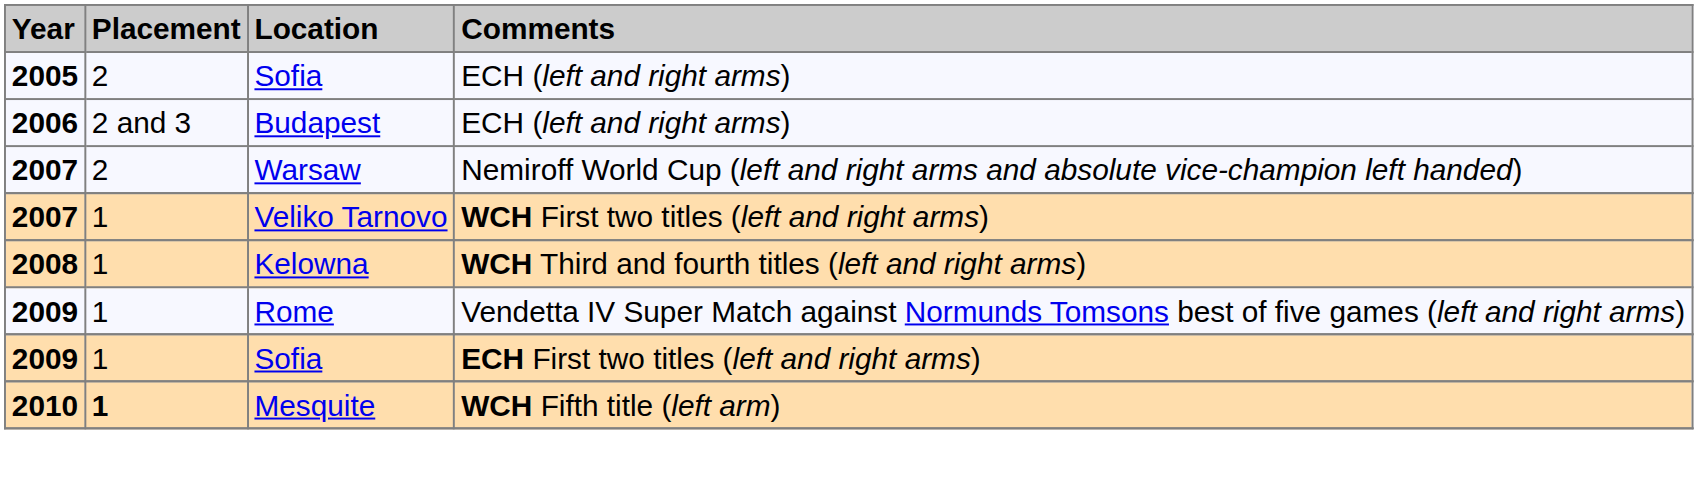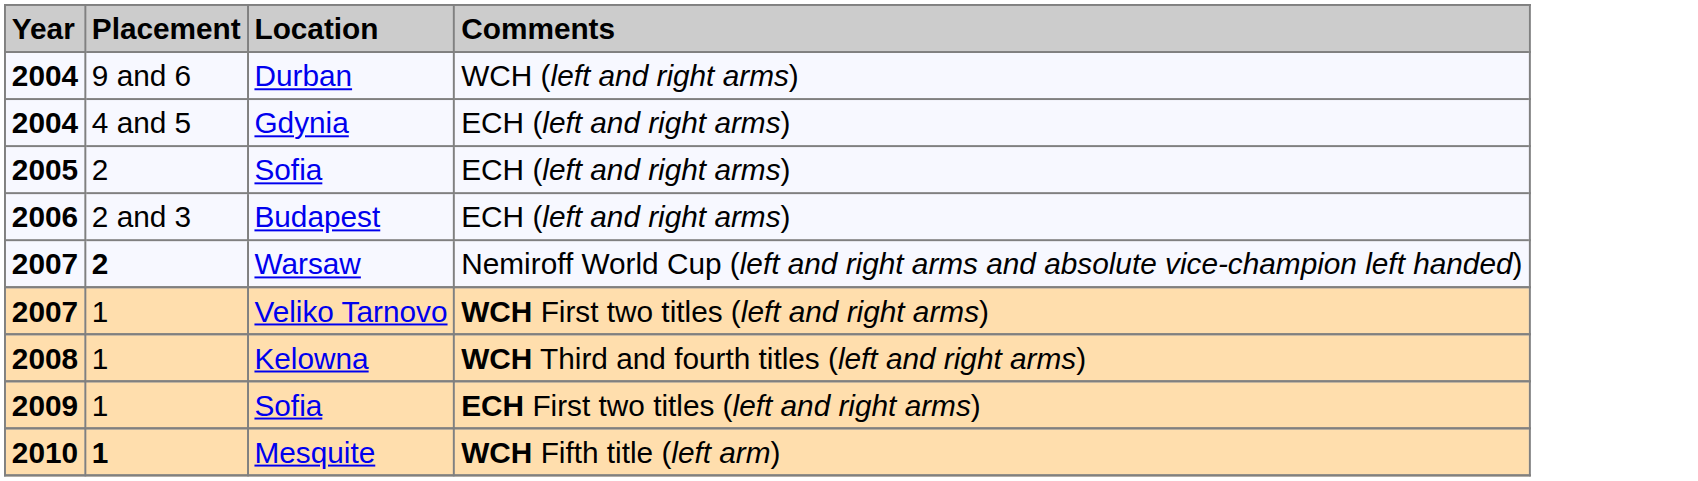 <table bgcolor="#f7f8ff" cellpadding="3" cellspacing="0" border="1" style="font-size: 95%; border: gray solid 1px; border-collapse: collapse;">
 <tr bgcolor="#CCCCCC">
 <td><strong>Year</strong></td>
 <td><strong>Placement</strong></td>
 <td><strong>Location</strong></td>
 <td><strong>Comments</strong></td>
+</tr>
+<tr>
+<th>2004</th>
+<td>9 and 6</td>
+<td> <a href='#'>Durban</a></td>
+<td>WCH (<em>left and right arms</em>)</td>
+</tr>
+<tr>
+<th>2004</th>
+<td>4 and 5</td>
+<td> <a href='#'>Gdynia</a></td>
+<td>ECH (<em>left and right arms</em>)</td>
 </tr>
 <tr>
 <th>2005</th>
 <td>2</td>
 <td> <a href='#'>Sofia</a></td>
 <td>ECH (<em>left and right arms</em>)</td>
 </tr>
 <tr>
 <th>2006</th>
 <td>2 and 3</td>
 <td> <a href='#'>Budapest</a></td>
 <td>ECH (<em>left and right arms</em>)</td>
 </tr>
 <tr>
 <th>2007</th>
-<td>2</td>
+<td><strong>2</strong></td>
 <td> <a href='#'>Warsaw</a></td>
 <td>Nemiroff World Cup (<em>left and right arms and absolute vice-champion left handed</em>)</td>
 </tr>
 <tr>
 </tr>
 <tr bgcolor="#FFDEAD" 1>
 <th>2007</th>
 <td>1</td>
 <td> <a href='#'>Veliko Tarnovo</a></td>
 <td><strong>WCH</strong> First two titles (<em>left and right arms</em>)</td>
 </tr>
 <tr>
 </tr>
 <tr bgcolor="#FFDEAD" 1>
 <th>2008</th>
 <td>1</td>
 <td> <a href='#'>Kelowna</a></td>
 <td><strong>WCH</strong> Third and fourth titles (<em>left and right arms</em>)</td>
 </tr>
 <tr>
-<th>2009</th>
-<td>1</td>
-<td> <a href='#'>Rome</a></td>
-<td>Vendetta IV Super Match against <a href='#'>Normunds Tomsons</a> best of five games (<em>left and right arms</em>)</td>
-</tr>
-<tr>
 </tr>
 <tr bgcolor="#FFDEAD" 1>
 <th>2009</th>
 <td>1</td>
 <td> <a href='#'>Sofia</a></td>
 <td><strong>ECH</strong> First two titles (<em>left and right arms</em>)</td>
 </tr>
 <tr>
 </tr>
 <tr bgcolor="#FFDEAD" 1>
 <th>2010</th>
 <td><strong>1</strong></td>
 <td> <a href='#'>Mesquite</a></td>
 <td><strong>WCH</strong> Fifth title (<em>left arm</em>)</td>
 </tr>
 <tr>
 </tr>
 </table>
